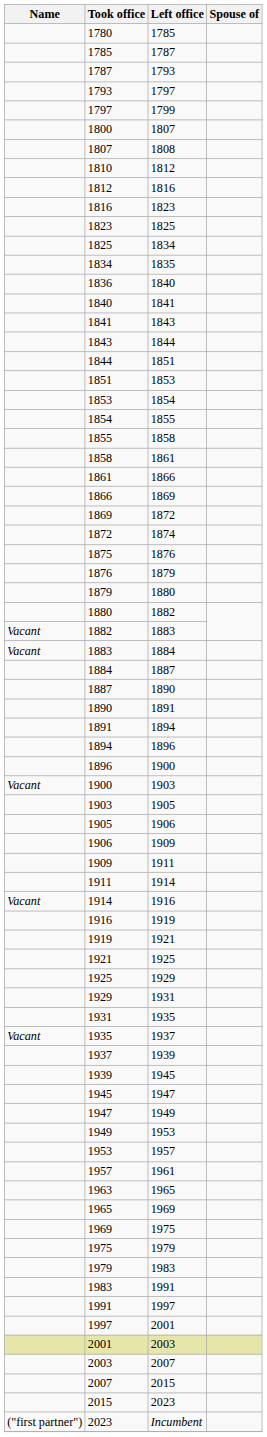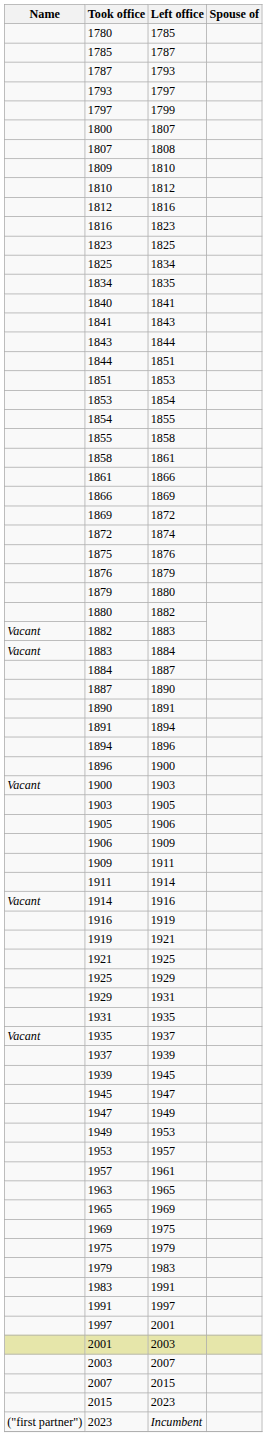 <table class="wikitable sortable sticky-header">
 <tr>
 <th>Name</th>
 <th>Took office</th>
 <th>Left office</th>
 <th>Spouse of</th>
 </tr>
 <tr>
 <td></td>
 <td>1780</td>
 <td>1785</td>
 <td></td>
 </tr>
 <tr>
 <td></td>
 <td>1785</td>
 <td>1787</td>
 <td></td>
 </tr>
 <tr>
 <td></td>
 <td>1787</td>
 <td>1793</td>
 <td></td>
 </tr>
 <tr>
 <td></td>
 <td>1793</td>
 <td>1797</td>
 <td></td>
 </tr>
 <tr>
 <td></td>
 <td>1797</td>
 <td>1799</td>
 <td></td>
 </tr>
 <tr>
 <td></td>
 <td>1800</td>
 <td>1807</td>
 <td></td>
 </tr>
 <tr>
 <td></td>
 <td>1807</td>
 <td>1808</td>
 <td></td>
 </tr>
 <tr>
 <td></td>
+<td>1809</td>
+<td>1810</td>
+<td></td>
+</tr>
+<tr>
+<td></td>
 <td>1810</td>
 <td>1812</td>
 <td></td>
 </tr>
 <tr>
 <td></td>
 <td>1812</td>
 <td>1816</td>
 <td></td>
 </tr>
 <tr>
 <td></td>
 <td>1816</td>
 <td>1823</td>
 <td></td>
 </tr>
 <tr>
 <td></td>
 <td>1823</td>
 <td>1825</td>
 <td></td>
 </tr>
 <tr>
 <td></td>
 <td>1825</td>
 <td>1834</td>
 <td></td>
 </tr>
 <tr>
 <td></td>
 <td>1834</td>
 <td>1835</td>
-<td></td>
-</tr>
-<tr>
-<td></td>
-<td>1836</td>
-<td>1840</td>
 <td></td>
 </tr>
 <tr>
 <td></td>
 <td>1840</td>
 <td>1841</td>
 <td></td>
 </tr>
 <tr>
 <td></td>
 <td>1841</td>
 <td>1843</td>
 <td></td>
 </tr>
 <tr>
 <td></td>
 <td>1843</td>
 <td>1844</td>
 <td></td>
 </tr>
 <tr>
 <td></td>
 <td>1844</td>
 <td>1851</td>
 <td></td>
 </tr>
 <tr>
 <td></td>
 <td>1851</td>
 <td>1853</td>
 <td></td>
 </tr>
 <tr>
 <td></td>
 <td>1853</td>
 <td>1854</td>
 <td></td>
 </tr>
 <tr>
 <td></td>
 <td>1854</td>
 <td>1855</td>
 <td></td>
 </tr>
 <tr>
 <td></td>
 <td>1855</td>
 <td>1858</td>
 <td></td>
 </tr>
 <tr>
 <td></td>
 <td>1858</td>
 <td>1861</td>
 <td></td>
 </tr>
 <tr>
 <td></td>
 <td>1861</td>
 <td>1866</td>
 <td></td>
 </tr>
 <tr>
 <td></td>
 <td>1866</td>
 <td>1869</td>
 <td></td>
 </tr>
 <tr>
 <td></td>
 <td>1869</td>
 <td>1872</td>
 <td></td>
 </tr>
 <tr>
 <td></td>
 <td>1872</td>
 <td>1874</td>
 <td></td>
 </tr>
 <tr>
 <td></td>
 <td>1875</td>
 <td>1876</td>
 <td></td>
 </tr>
 <tr>
 <td></td>
 <td>1876</td>
 <td>1879</td>
 <td></td>
 </tr>
 <tr>
 <td></td>
 <td>1879</td>
 <td>1880</td>
 <td></td>
 </tr>
 <tr>
 <td></td>
 <td>1880</td>
 <td>1882</td>
 <td rowspan=2></td>
 </tr>
 <tr>
 <td><em>Vacant</em></td>
 <td>1882</td>
 <td>1883</td>
 </tr>
 <tr>
 <td><em>Vacant</em></td>
 <td>1883</td>
 <td>1884</td>
 <td></td>
 </tr>
 <tr>
 <td></td>
 <td>1884</td>
 <td>1887</td>
 <td></td>
 </tr>
 <tr>
 <td></td>
 <td>1887</td>
 <td>1890</td>
 <td></td>
 </tr>
 <tr>
 <td></td>
 <td>1890</td>
 <td>1891</td>
 <td></td>
 </tr>
 <tr>
 <td></td>
 <td>1891</td>
 <td>1894</td>
 <td></td>
 </tr>
 <tr>
 <td></td>
 <td>1894</td>
 <td>1896</td>
 <td></td>
 </tr>
 <tr>
 <td></td>
 <td>1896</td>
 <td>1900</td>
 <td></td>
 </tr>
 <tr>
 <td><em>Vacant</em></td>
 <td>1900</td>
 <td>1903</td>
 <td></td>
 </tr>
 <tr>
 <td></td>
 <td>1903</td>
 <td>1905</td>
 <td></td>
 </tr>
 <tr>
 <td></td>
 <td>1905</td>
 <td>1906</td>
 <td></td>
 </tr>
 <tr>
 <td></td>
 <td>1906</td>
 <td>1909</td>
 <td></td>
 </tr>
 <tr>
 <td></td>
 <td>1909</td>
 <td>1911</td>
 <td></td>
 </tr>
 <tr>
 <td></td>
 <td>1911</td>
 <td>1914</td>
 <td></td>
 </tr>
 <tr>
 <td><em>Vacant</em></td>
 <td>1914</td>
 <td>1916</td>
 <td></td>
 </tr>
 <tr>
 <td></td>
 <td>1916</td>
 <td>1919</td>
 <td></td>
 </tr>
 <tr>
 <td></td>
 <td>1919</td>
 <td>1921</td>
 <td></td>
 </tr>
 <tr>
 <td></td>
 <td>1921</td>
 <td>1925</td>
 <td></td>
 </tr>
 <tr>
 <td></td>
 <td>1925</td>
 <td>1929</td>
 <td></td>
 </tr>
 <tr>
 <td></td>
 <td>1929</td>
 <td>1931</td>
 <td></td>
 </tr>
 <tr>
 <td></td>
 <td>1931</td>
 <td>1935</td>
 <td></td>
 </tr>
 <tr>
 <td><em>Vacant</em></td>
 <td>1935</td>
 <td>1937</td>
 <td></td>
 </tr>
 <tr>
 <td></td>
 <td>1937</td>
 <td>1939</td>
 <td></td>
 </tr>
 <tr>
 <td></td>
 <td>1939</td>
 <td>1945</td>
 <td></td>
 </tr>
 <tr>
 <td></td>
 <td>1945</td>
 <td>1947</td>
 <td></td>
 </tr>
 <tr>
 <td></td>
 <td>1947</td>
 <td>1949</td>
 <td></td>
 </tr>
 <tr>
 <td><em></em></td>
 <td>1949</td>
 <td>1953</td>
 <td></td>
 </tr>
 <tr>
 <td></td>
 <td>1953</td>
 <td>1957</td>
 <td></td>
 </tr>
 <tr>
 <td></td>
 <td>1957</td>
 <td>1961</td>
 <td></td>
 </tr>
 <tr>
 <td></td>
 <td>1963</td>
 <td>1965</td>
 <td></td>
 </tr>
 <tr>
 <td></td>
 <td>1965</td>
 <td>1969</td>
 <td></td>
 </tr>
 <tr>
 <td></td>
 <td>1969</td>
 <td>1975</td>
 <td></td>
 </tr>
 <tr>
 <td></td>
 <td>1975</td>
 <td>1979</td>
 <td></td>
 </tr>
 <tr>
 <td></td>
 <td>1979</td>
 <td>1983</td>
 <td></td>
 </tr>
 <tr>
 <td></td>
 <td>1983</td>
 <td>1991</td>
 <td></td>
 </tr>
 <tr>
 <td></td>
 <td>1991</td>
 <td>1997</td>
 <td></td>
 </tr>
 <tr>
 <td></td>
 <td>1997</td>
 <td>2001</td>
 <td></td>
 </tr>
 <tr>
 <td bgcolor=#E6E6AA></td>
 <td bgcolor=#E6E6AA>2001</td>
 <td bgcolor=#E6E6AA>2003</td>
 <td bgcolor=#E6E6AA></td>
 </tr>
 <tr>
 <td></td>
 <td>2003</td>
 <td>2007</td>
 <td></td>
 </tr>
 <tr>
 <td></td>
 <td>2007</td>
 <td>2015</td>
 <td></td>
 </tr>
 <tr>
 <td></td>
 <td>2015</td>
 <td>2023</td>
 <td></td>
 </tr>
 <tr>
 <td> ("first partner")</td>
 <td>2023</td>
 <td><em>Incumbent</em></td>
 <td></td>
 </tr>
 <tr>
 </tr>
 </table>
